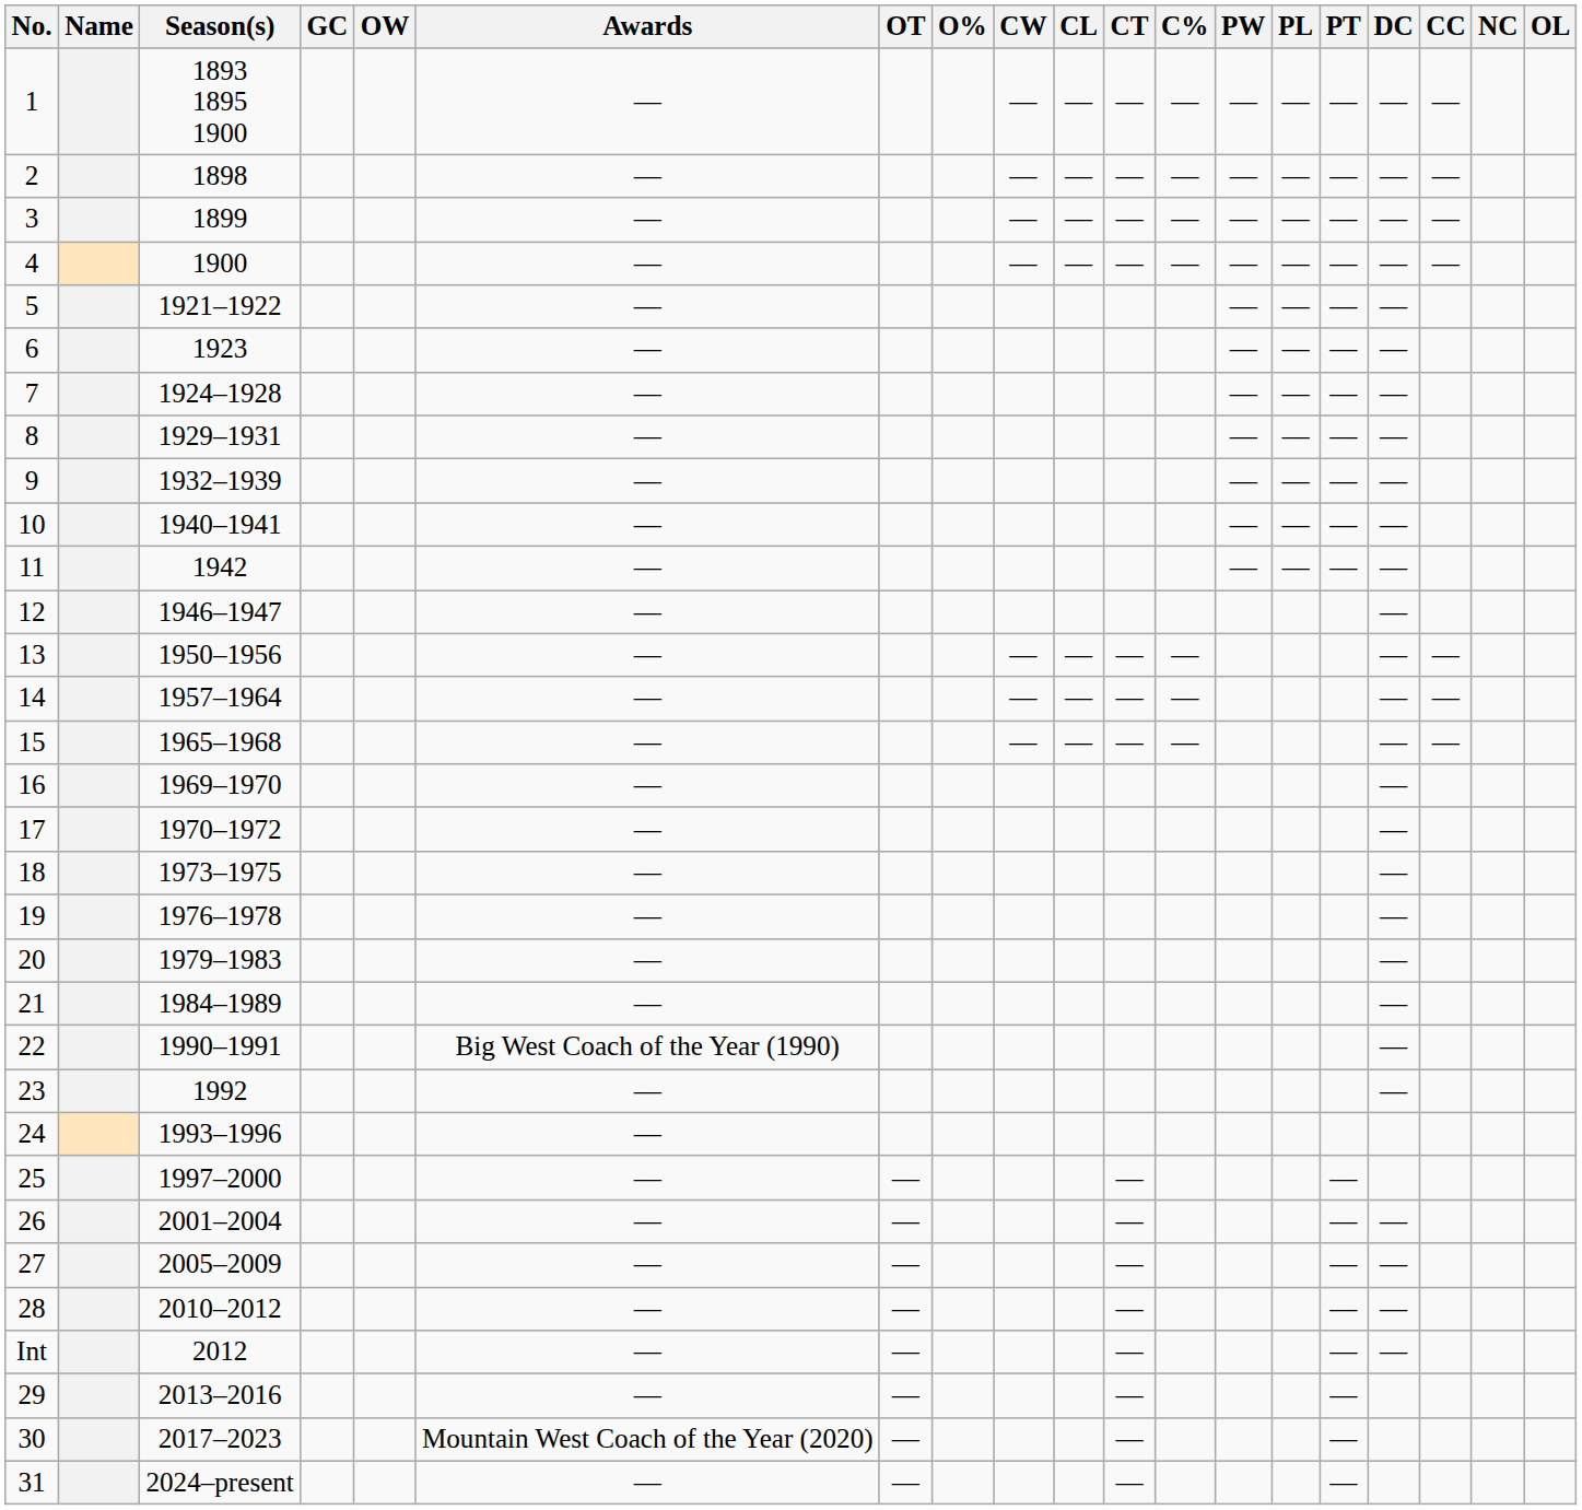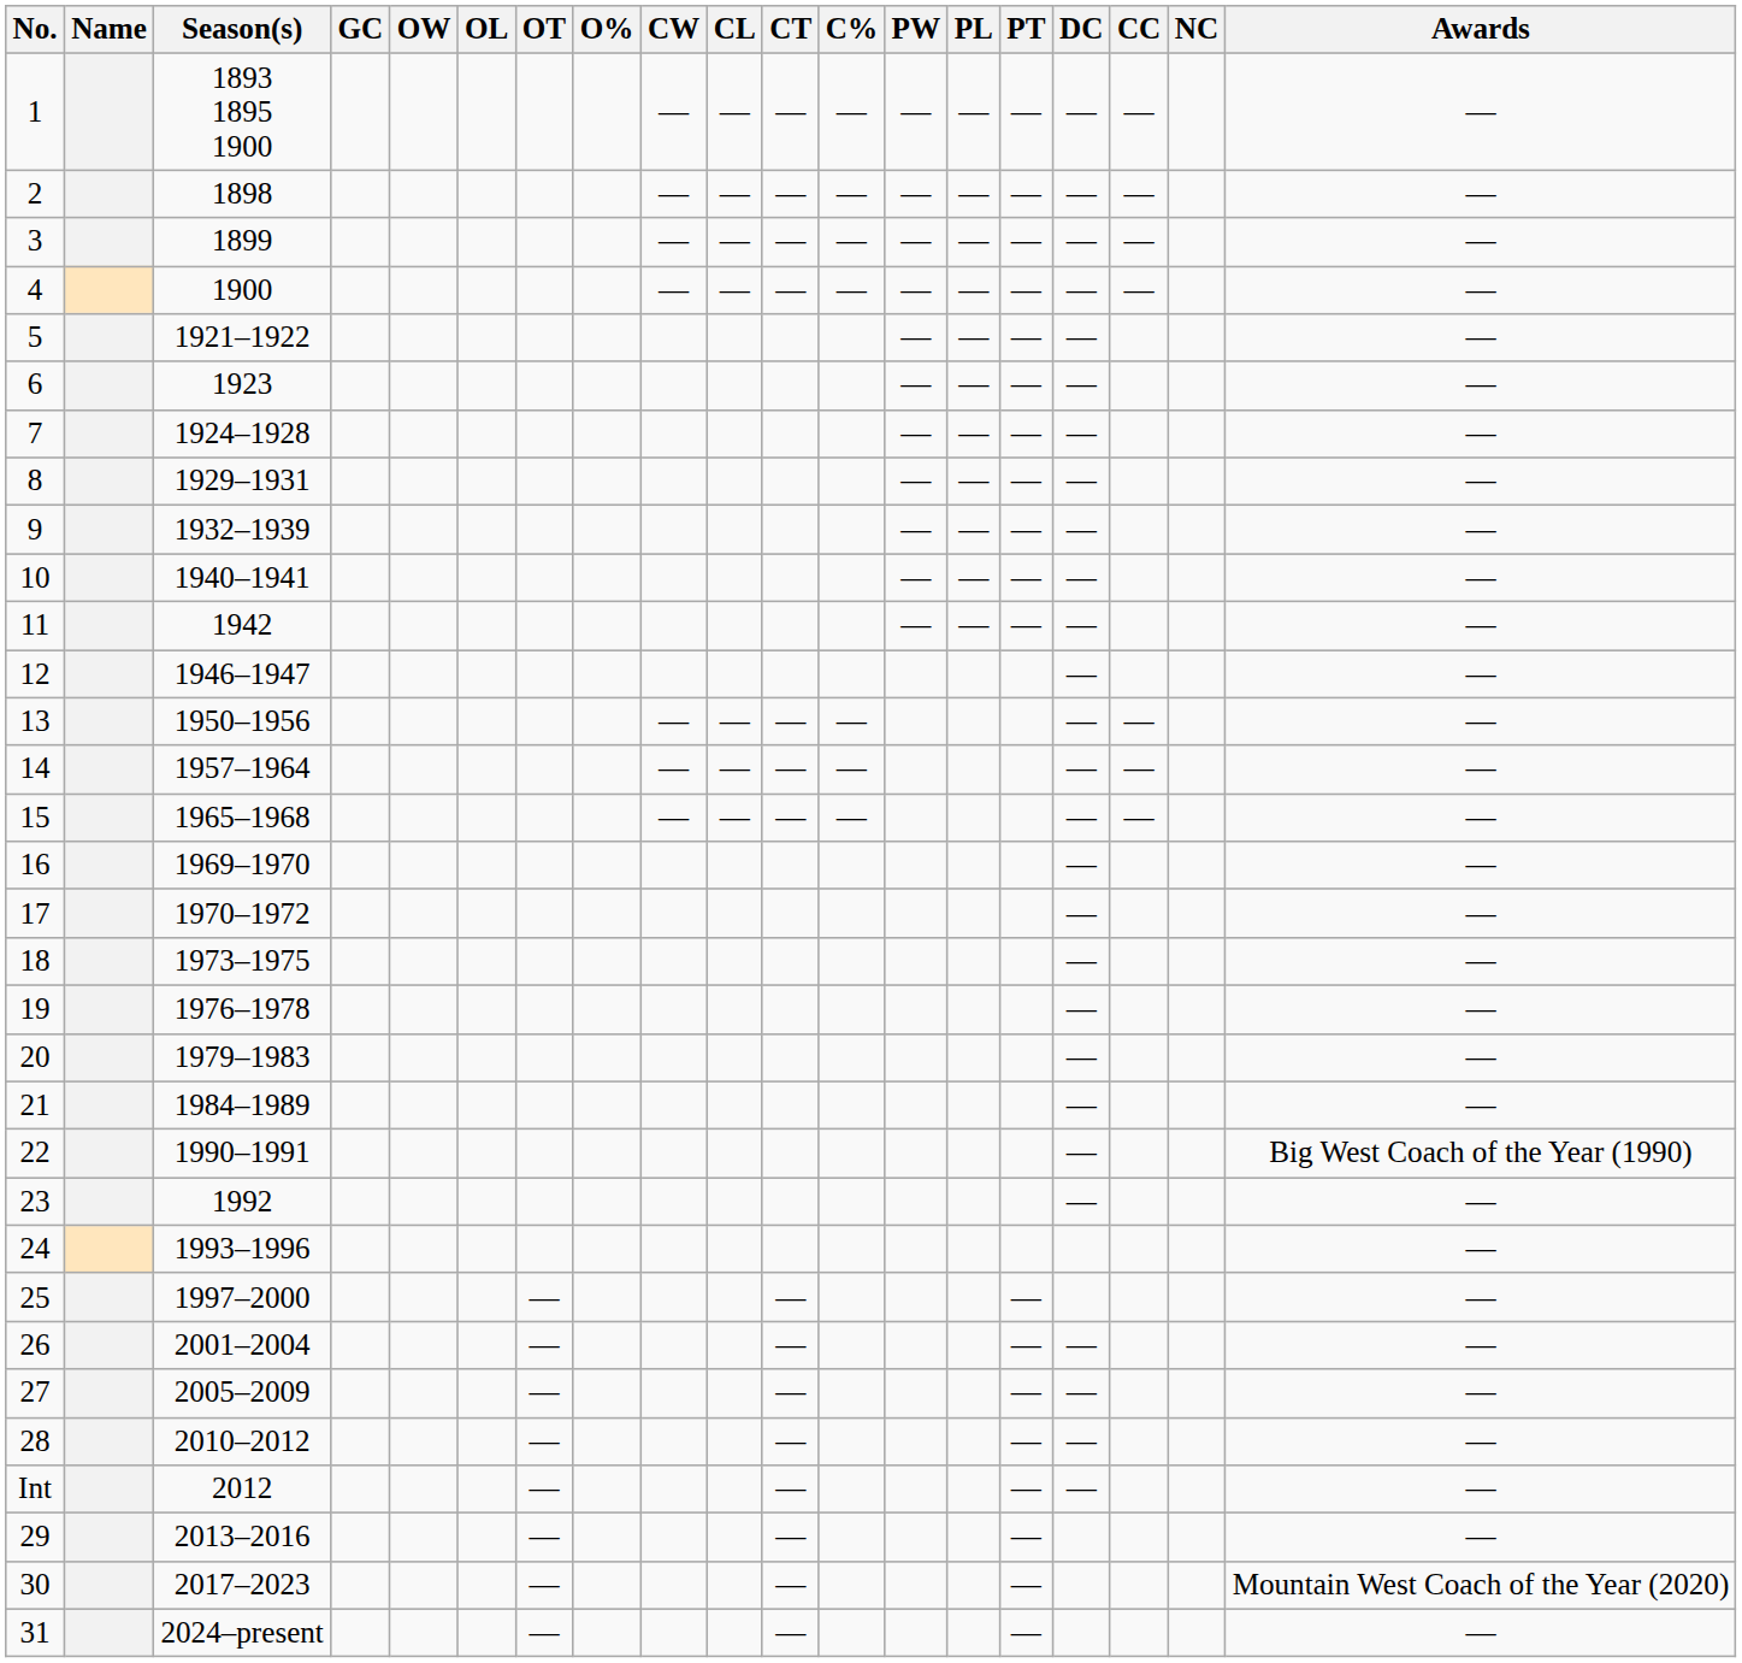 <table class="wikitable sortable" style="text-align:center">
 <tr>
 <th scope="col" class="unsortable">No.</th>
 <th scope="col">Name</th>
 <th scope="col">Season(s)</th>
 <th scope="col">GC</th>
 <th scope="col">OW</th>
-<th scope="col" class="unsortable">Awards</th>
+<th scope="col">OL</th>
 <th scope="col">OT</th>
 <th scope="col">O%</th>
 <th scope="col">CW</th>
 <th scope="col">CL</th>
 <th scope="col">CT</th>
 <th scope="col">C%</th>
 <th scope="col">PW</th>
 <th scope="col">PL</th>
 <th scope="col">PT</th>
 <th scope="col">DC</th>
 <th scope="col">CC</th>
 <th scope="col">NC</th>
-<th scope="col">OL</th>
+<th scope="col" class="unsortable">Awards</th>
 </tr>
 <tr>
 <td>1</td>
 <th scope="row"></th>
 <td>1893<br>1895<br>1900</td>
 <td></td>
 <td></td>
-<td>—</td>
+<td></td>
 <td></td>
 <td></td>
 <td>—</td>
 <td>—</td>
 <td>—</td>
 <td>—</td>
 <td>—</td>
 <td>—</td>
 <td>—</td>
 <td>—</td>
 <td>—</td>
 <td></td>
-<td></td>
+<td>—</td>
 </tr>
 <tr>
 <td>2</td>
 <th scope="row"></th>
 <td>1898</td>
 <td></td>
 <td></td>
-<td>—</td>
+<td></td>
 <td></td>
 <td></td>
 <td>—</td>
 <td>—</td>
 <td>—</td>
 <td>—</td>
 <td>—</td>
 <td>—</td>
 <td>—</td>
 <td>—</td>
 <td>—</td>
 <td></td>
-<td></td>
+<td>—</td>
 </tr>
 <tr>
 <td>3</td>
 <th scope="row"></th>
 <td>1899</td>
 <td></td>
 <td></td>
-<td>—</td>
+<td></td>
 <td></td>
 <td></td>
 <td>—</td>
 <td>—</td>
 <td>—</td>
 <td>—</td>
 <td>—</td>
 <td>—</td>
 <td>—</td>
 <td>—</td>
 <td>—</td>
 <td></td>
-<td></td>
+<td>—</td>
 </tr>
 <tr>
 <td>4</td>
 <td scope="row" align="center" bgcolor=#FFE6BD><strong></strong><sup></sup></td>
 <td>1900</td>
 <td></td>
 <td></td>
-<td>—</td>
+<td></td>
 <td></td>
 <td></td>
 <td>—</td>
 <td>—</td>
 <td>—</td>
 <td>—</td>
 <td>—</td>
 <td>—</td>
 <td>—</td>
 <td>—</td>
 <td>—</td>
 <td></td>
-<td></td>
+<td>—</td>
 </tr>
 <tr>
 <td>5</td>
 <th scope="row"></th>
 <td>1921–1922</td>
 <td></td>
 <td></td>
-<td>—</td>
+<td></td>
 <td></td>
 <td></td>
 <td></td>
 <td></td>
 <td></td>
 <td></td>
 <td>—</td>
 <td>—</td>
 <td>—</td>
 <td>—</td>
 <td></td>
 <td></td>
-<td></td>
+<td>—</td>
 </tr>
 <tr>
 <td>6</td>
 <th scope="row"></th>
 <td>1923</td>
 <td></td>
 <td></td>
-<td>—</td>
+<td></td>
 <td></td>
 <td></td>
 <td></td>
 <td></td>
 <td></td>
 <td></td>
 <td>—</td>
 <td>—</td>
 <td>—</td>
 <td>—</td>
 <td></td>
 <td></td>
-<td></td>
+<td>—</td>
 </tr>
 <tr>
 <td>7</td>
 <th scope="row"></th>
 <td>1924–1928</td>
 <td></td>
 <td></td>
-<td>—</td>
+<td></td>
 <td></td>
 <td></td>
 <td></td>
 <td></td>
 <td></td>
 <td></td>
 <td>—</td>
 <td>—</td>
 <td>—</td>
 <td>—</td>
 <td></td>
 <td></td>
-<td></td>
+<td>—</td>
 </tr>
 <tr>
 <td>8</td>
 <th scope="row"></th>
 <td>1929–1931</td>
 <td></td>
 <td></td>
-<td>—</td>
+<td></td>
 <td></td>
 <td></td>
 <td></td>
 <td></td>
 <td></td>
 <td></td>
 <td>—</td>
 <td>—</td>
 <td>—</td>
 <td>—</td>
 <td></td>
 <td></td>
-<td></td>
+<td>—</td>
 </tr>
 <tr>
 <td>9</td>
 <th scope="row"></th>
 <td>1932–1939</td>
 <td></td>
 <td></td>
-<td>—</td>
+<td></td>
 <td></td>
 <td></td>
 <td></td>
 <td></td>
 <td></td>
 <td></td>
 <td>—</td>
 <td>—</td>
 <td>—</td>
 <td>—</td>
 <td></td>
 <td></td>
-<td></td>
+<td>—</td>
 </tr>
 <tr>
 <td>10</td>
 <th scope="row"></th>
 <td>1940–1941</td>
 <td></td>
 <td></td>
-<td>—</td>
+<td></td>
 <td></td>
 <td></td>
 <td></td>
 <td></td>
 <td></td>
 <td></td>
 <td>—</td>
 <td>—</td>
 <td>—</td>
 <td>—</td>
 <td></td>
 <td></td>
-<td></td>
+<td>—</td>
 </tr>
 <tr>
 <td>11</td>
 <th scope="row"></th>
 <td>1942</td>
 <td></td>
 <td></td>
-<td>—</td>
+<td></td>
 <td></td>
 <td></td>
 <td></td>
 <td></td>
 <td></td>
 <td></td>
 <td>—</td>
 <td>—</td>
 <td>—</td>
 <td>—</td>
 <td></td>
 <td></td>
-<td></td>
+<td>—</td>
 </tr>
 <tr>
 <td>12</td>
 <th scope="row"></th>
 <td>1946–1947</td>
 <td></td>
 <td></td>
-<td>—</td>
+<td></td>
 <td></td>
 <td></td>
 <td></td>
 <td></td>
 <td></td>
 <td></td>
 <td></td>
 <td></td>
 <td></td>
 <td>—</td>
 <td></td>
 <td></td>
-<td></td>
+<td>—</td>
 </tr>
 <tr>
 <td>13</td>
 <th scope="row"></th>
 <td>1950–1956</td>
 <td></td>
 <td></td>
-<td>—</td>
+<td></td>
 <td></td>
 <td></td>
 <td>—</td>
 <td>—</td>
 <td>—</td>
 <td>—</td>
 <td></td>
 <td></td>
 <td></td>
 <td>—</td>
 <td>—</td>
 <td></td>
-<td></td>
+<td>—</td>
 </tr>
 <tr>
 <td>14</td>
 <th scope="row"></th>
 <td>1957–1964</td>
 <td></td>
 <td></td>
-<td>—</td>
+<td></td>
 <td></td>
 <td></td>
 <td>—</td>
 <td>—</td>
 <td>—</td>
 <td>—</td>
 <td></td>
 <td></td>
 <td></td>
 <td>—</td>
 <td>—</td>
 <td></td>
-<td></td>
+<td>—</td>
 </tr>
 <tr>
 <td>15</td>
 <th scope="row"></th>
 <td>1965–1968</td>
 <td></td>
 <td></td>
-<td>—</td>
+<td></td>
 <td></td>
 <td></td>
 <td>—</td>
 <td>—</td>
 <td>—</td>
 <td>—</td>
 <td></td>
 <td></td>
 <td></td>
 <td>—</td>
 <td>—</td>
 <td></td>
-<td></td>
+<td>—</td>
 </tr>
 <tr>
 <td>16</td>
 <th scope="row"></th>
 <td>1969–1970</td>
 <td></td>
 <td></td>
-<td>—</td>
+<td></td>
 <td></td>
 <td></td>
 <td></td>
 <td></td>
 <td></td>
 <td></td>
 <td></td>
 <td></td>
 <td></td>
 <td>—</td>
 <td></td>
 <td></td>
-<td></td>
+<td>—</td>
 </tr>
 <tr>
 <td>17</td>
 <th scope="row"></th>
 <td>1970–1972</td>
 <td></td>
 <td></td>
-<td>—</td>
+<td></td>
 <td></td>
 <td></td>
 <td></td>
 <td></td>
 <td></td>
 <td></td>
 <td></td>
 <td></td>
 <td></td>
 <td>—</td>
 <td></td>
 <td></td>
-<td></td>
+<td>—</td>
 </tr>
 <tr>
 <td>18</td>
 <th scope="row"></th>
 <td>1973–1975</td>
 <td></td>
 <td></td>
-<td>—</td>
+<td></td>
 <td></td>
 <td></td>
 <td></td>
 <td></td>
 <td></td>
 <td></td>
 <td></td>
 <td></td>
 <td></td>
 <td>—</td>
 <td></td>
 <td></td>
-<td></td>
+<td>—</td>
 </tr>
 <tr>
 <td>19</td>
 <th scope="row"></th>
 <td>1976–1978</td>
 <td></td>
 <td></td>
-<td>—</td>
+<td></td>
 <td></td>
 <td></td>
 <td></td>
 <td></td>
 <td></td>
 <td></td>
 <td></td>
 <td></td>
 <td></td>
 <td>—</td>
 <td></td>
 <td></td>
-<td></td>
+<td>—</td>
 </tr>
 <tr>
 <td>20</td>
 <th scope="row"></th>
 <td>1979–1983</td>
 <td></td>
 <td></td>
-<td>—</td>
+<td></td>
 <td></td>
 <td></td>
 <td></td>
 <td></td>
 <td></td>
 <td></td>
 <td></td>
 <td></td>
 <td></td>
 <td>—</td>
 <td></td>
 <td></td>
-<td></td>
+<td>—</td>
 </tr>
 <tr>
 <td>21</td>
 <th scope="row"></th>
 <td>1984–1989</td>
 <td></td>
 <td></td>
-<td>—</td>
+<td></td>
 <td></td>
 <td></td>
 <td></td>
 <td></td>
 <td></td>
 <td></td>
 <td></td>
 <td></td>
 <td></td>
 <td>—</td>
 <td></td>
 <td></td>
-<td></td>
+<td>—</td>
 </tr>
 <tr>
 <td>22</td>
 <th scope="row"></th>
 <td>1990–1991</td>
 <td></td>
 <td></td>
-<td>Big West Coach of the Year (1990)</td>
+<td></td>
 <td></td>
 <td></td>
 <td></td>
 <td></td>
 <td></td>
 <td></td>
 <td></td>
 <td></td>
 <td></td>
 <td>—</td>
 <td></td>
 <td></td>
-<td></td>
+<td>Big West Coach of the Year (1990)</td>
 </tr>
 <tr>
 <td>23</td>
 <th scope="row"></th>
 <td>1992</td>
 <td></td>
 <td></td>
-<td>—</td>
+<td></td>
 <td></td>
 <td></td>
 <td></td>
 <td></td>
 <td></td>
 <td></td>
 <td></td>
 <td></td>
 <td></td>
 <td>—</td>
 <td></td>
 <td></td>
-<td></td>
+<td>—</td>
 </tr>
 <tr>
 <td>24</td>
 <td scope="row" align="center" bgcolor=#FFE6BD><strong></strong><sup></sup></td>
 <td>1993–1996</td>
-<td></td>
-<td></td>
-<td>—</td>
 <td></td>
 <td></td>
 <td></td>
 <td></td>
 <td></td>
 <td></td>
 <td></td>
 <td></td>
 <td></td>
 <td></td>
 <td></td>
 <td></td>
 <td></td>
+<td></td>
+<td></td>
+<td>—</td>
 </tr>
 <tr>
 <td>25</td>
 <th scope="row"></th>
 <td>1997–2000</td>
 <td></td>
 <td></td>
-<td>—</td>
+<td></td>
 <td>—</td>
 <td></td>
 <td></td>
 <td></td>
 <td>—</td>
 <td></td>
 <td></td>
 <td></td>
 <td>—</td>
 <td></td>
 <td></td>
 <td></td>
-<td></td>
+<td>—</td>
 </tr>
 <tr>
 <td>26</td>
 <th scope="row"></th>
 <td>2001–2004</td>
 <td></td>
 <td></td>
-<td>—</td>
+<td></td>
 <td>—</td>
 <td></td>
 <td></td>
 <td></td>
 <td>—</td>
 <td></td>
 <td></td>
 <td></td>
 <td>—</td>
 <td>—</td>
 <td></td>
 <td></td>
-<td></td>
+<td>—</td>
 </tr>
 <tr>
 <td>27</td>
 <th scope="row"></th>
 <td>2005–2009</td>
 <td></td>
 <td></td>
-<td>—</td>
+<td></td>
 <td>—</td>
 <td></td>
 <td></td>
 <td></td>
 <td>—</td>
 <td></td>
 <td></td>
 <td></td>
 <td>—</td>
 <td>—</td>
 <td></td>
 <td></td>
-<td></td>
+<td>—</td>
 </tr>
 <tr>
 <td>28</td>
 <th scope="row"></th>
 <td>2010–2012</td>
 <td></td>
 <td></td>
-<td>—</td>
+<td></td>
 <td>—</td>
 <td></td>
 <td></td>
 <td></td>
 <td>—</td>
 <td></td>
 <td></td>
 <td></td>
 <td>—</td>
 <td>—</td>
 <td></td>
 <td></td>
-<td></td>
+<td>—</td>
 </tr>
 <tr>
 <td>Int</td>
 <th scope="row"></th>
 <td>2012</td>
 <td></td>
 <td></td>
-<td>—</td>
+<td></td>
 <td>—</td>
 <td></td>
 <td></td>
 <td></td>
 <td>—</td>
 <td></td>
 <td></td>
 <td></td>
 <td>—</td>
 <td>—</td>
 <td></td>
 <td></td>
-<td></td>
+<td>—</td>
 </tr>
 <tr>
 <td>29</td>
 <th scope="row"></th>
 <td>2013–2016</td>
 <td></td>
 <td></td>
-<td>—</td>
+<td></td>
 <td>—</td>
 <td></td>
 <td></td>
 <td></td>
 <td>—</td>
 <td></td>
 <td></td>
 <td></td>
 <td>—</td>
 <td></td>
 <td></td>
 <td></td>
-<td></td>
+<td>—</td>
 </tr>
 <tr>
 <td>30</td>
 <th scope="row"></th>
 <td>2017–2023</td>
 <td></td>
 <td></td>
-<td>Mountain West Coach of the Year (2020)</td>
+<td></td>
 <td>—</td>
 <td></td>
 <td></td>
 <td></td>
 <td>—</td>
 <td></td>
 <td></td>
 <td></td>
 <td>—</td>
 <td></td>
 <td></td>
 <td></td>
-<td></td>
+<td>Mountain West Coach of the Year (2020)</td>
 </tr>
 <tr>
 <td>31</td>
 <th scope="row"></th>
 <td>2024–present</td>
 <td></td>
 <td></td>
-<td>—</td>
+<td></td>
 <td>—</td>
 <td></td>
 <td></td>
 <td></td>
 <td>—</td>
 <td></td>
 <td></td>
 <td></td>
 <td>—</td>
 <td></td>
 <td></td>
 <td></td>
-<td></td>
+<td>—</td>
 </tr>
 </table>
